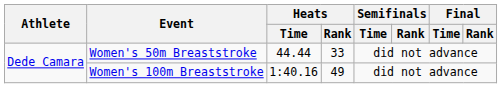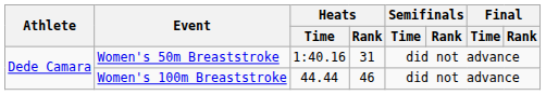 <table class=wikitable style="font-size:90%">
 <tr>
 <th rowspan="2">Athlete</th>
 <th rowspan="2">Event</th>
 <th colspan="2">Heats</th>
 <th colspan="2">Semifinals</th>
 <th colspan="2">Final</th>
 </tr>
 <tr>
 <th>Time</th>
 <th>Rank</th>
 <th>Time</th>
 <th>Rank</th>
 <th>Time</th>
 <th>Rank</th>
 </tr>
 <tr>
 <td rowspan="2"><a href='#'>Dede Camara</a></td>
 <td><a href='#'>Women's 50m Breaststroke</a></td>
-<td align=center>44.44</td>
-<td align=center>33</td>
+<td align=center>1:40.16</td>
+<td align=center>31</td>
 <td align=center colspan=4>did not advance</td>
 </tr>
 <tr>
 <td><a href='#'>Women's 100m Breaststroke</a></td>
-<td align=center>1:40.16</td>
-<td align=center>49</td>
+<td align=center>44.44</td>
+<td align=center>46</td>
 <td align=center colspan=4>did not advance</td>
 </tr>
 </table>
